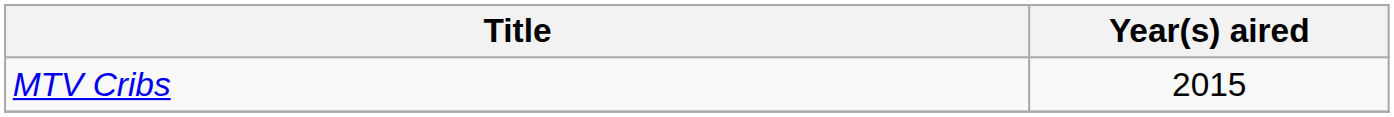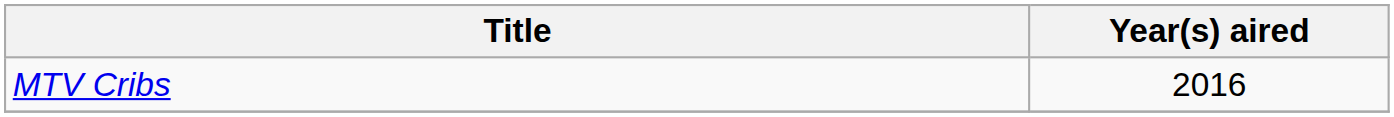 <table class="wikitable plainrowheaders sortable" style="width:75%;text-align:center;">
 <tr>
 <th scope="col" style="width:40%;">Title</th>
 <th scope="col" style="width:14%;">Year(s) aired</th>
 </tr>
 <tr>
 <td scope="row" style="text-align:left;"><em><a href='#'>MTV Cribs</a></em></td>
-<td>2015</td>
+<td>2016</td>
 </tr>
 <tr>
 </tr>
 </table>
